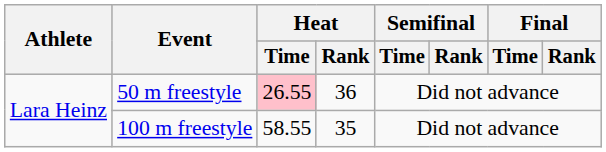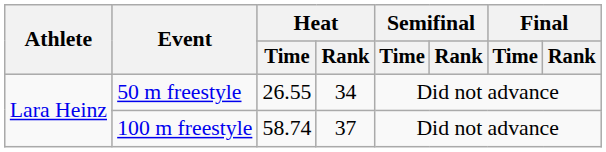 <table class=wikitable style="font-size:90%">
 <tr>
 <th rowspan="2">Athlete</th>
 <th rowspan="2">Event</th>
 <th colspan="2">Heat</th>
 <th colspan="2">Semifinal</th>
 <th colspan="2">Final</th>
 </tr>
 <tr style="font-size:95%">
 <th>Time</th>
 <th>Rank</th>
 <th>Time</th>
 <th>Rank</th>
 <th>Time</th>
 <th>Rank</th>
 </tr>
 <tr align=center>
 <td align=left rowspan=2><a href='#'>Lara Heinz</a></td>
 <td align=left><a href='#'>50 m freestyle</a></td>
-<td style="background: pink;">26.55</td>
-<td>36</td>
+<td>26.55</td>
+<td>34</td>
 <td colspan=4>Did not advance</td>
 </tr>
 <tr align=center>
 <td align=left><a href='#'>100 m freestyle</a></td>
-<td>58.55</td>
-<td>35</td>
+<td>58.74</td>
+<td>37</td>
 <td colspan=4>Did not advance</td>
 </tr>
 </table>
